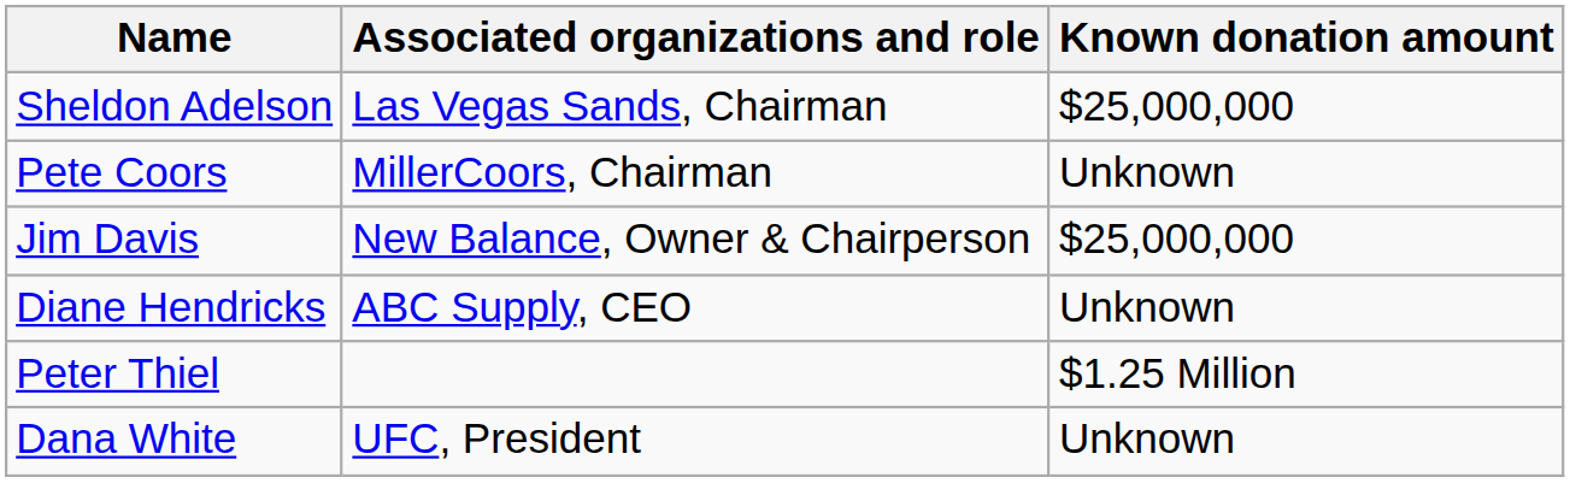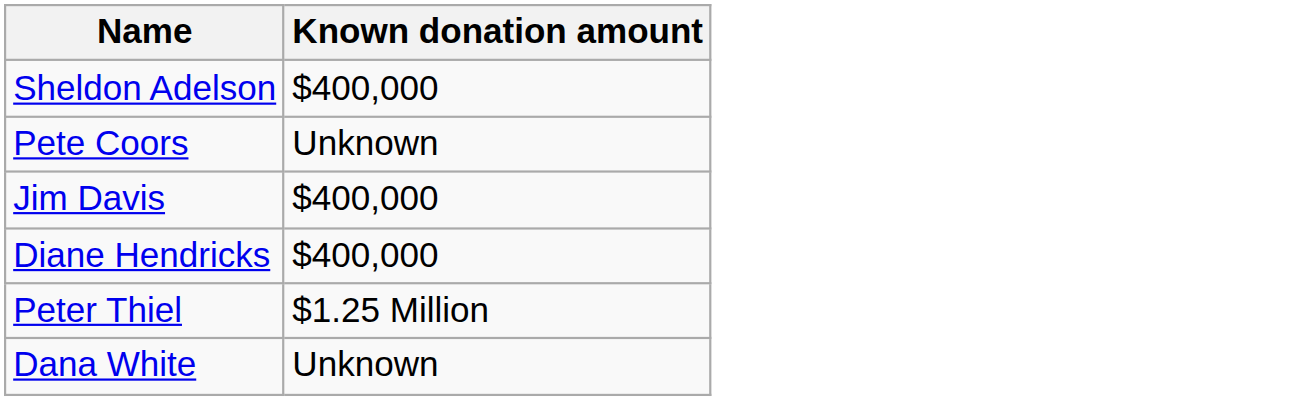 <table class="wikitable">
 <tr>
 <th>Name</th>
-<th>Associated organizations and role</th>
 <th>Known donation amount</th>
 </tr>
 <tr>
 <td><a href='#'>Sheldon Adelson</a></td>
-<td><a href='#'>Las Vegas Sands</a>, Chairman</td>
-<td>$25,000,000</td>
+<td>$400,000</td>
 </tr>
 <tr>
 <td><a href='#'>Pete Coors</a></td>
-<td><a href='#'>MillerCoors</a>, Chairman</td>
 <td>Unknown</td>
 </tr>
 <tr>
 <td><a href='#'>Jim Davis</a></td>
-<td><a href='#'>New Balance</a>, Owner & Chairperson</td>
-<td>$25,000,000</td>
+<td>$400,000</td>
 </tr>
 <tr>
 <td><a href='#'>Diane Hendricks</a></td>
-<td><a href='#'>ABC Supply</a>, CEO</td>
-<td>Unknown</td>
+<td>$400,000</td>
 </tr>
 <tr>
 <td><a href='#'>Peter Thiel</a></td>
-<td></td>
 <td>$1.25 Million</td>
 </tr>
 <tr>
 <td><a href='#'>Dana White</a></td>
-<td><a href='#'>UFC</a>, President</td>
 <td>Unknown</td>
 </tr>
 </table>
